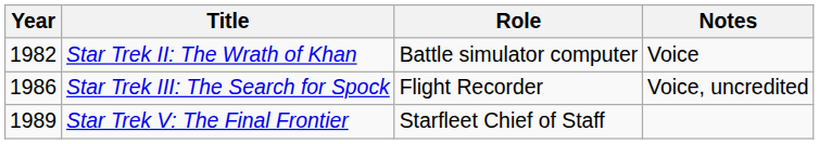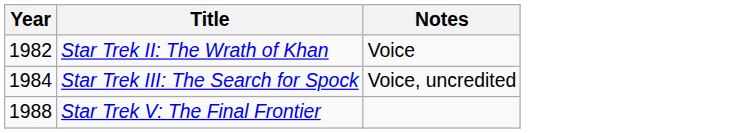 <table class="wikitable">
 <tr>
 <th>Year</th>
 <th>Title</th>
-<th>Role</th>
 <th>Notes</th>
 </tr>
 <tr>
 <td>1982</td>
 <td><em><a href='#'>Star Trek II: The Wrath of Khan</a></em></td>
-<td>Battle simulator computer</td>
 <td>Voice</td>
 </tr>
 <tr>
-<td>1986</td>
+<td>1984</td>
 <td><em><a href='#'>Star Trek III: The Search for Spock</a></em></td>
-<td>Flight Recorder</td>
 <td>Voice, uncredited</td>
 </tr>
 <tr>
-<td>1989</td>
+<td>1988</td>
 <td><em><a href='#'>Star Trek V: The Final Frontier</a></em></td>
-<td>Starfleet Chief of Staff</td>
 <td></td>
 </tr>
 </table>
